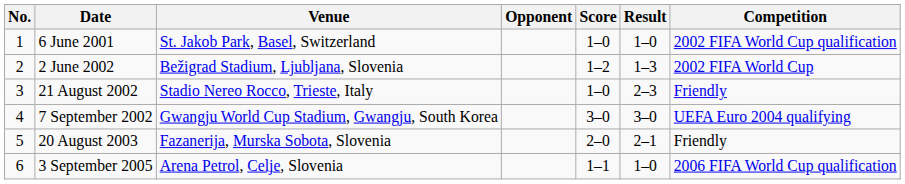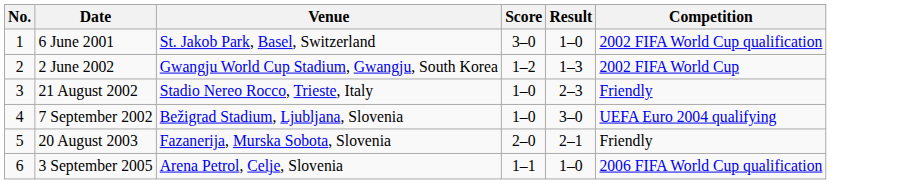 <table class="wikitable sortable">
 <tr>
 <th scope="col">No.</th>
 <th scope="col">Date</th>
 <th scope="col">Venue</th>
-<th scope="col">Opponent</th>
 <th scope="col">Score</th>
 <th scope="col">Result</th>
 <th scope="col">Competition</th>
 </tr>
 <tr>
 <td align=center>1</td>
 <td>6 June 2001</td>
 <td><a href='#'>St. Jakob Park</a>, <a href='#'>Basel</a>, Switzerland</td>
-<td></td>
-<td align=center>1–0</td>
+<td align=center>3–0</td>
 <td align=center>1–0</td>
 <td><a href='#'>2002 FIFA World Cup qualification</a></td>
 </tr>
 <tr>
 <td align=center>2</td>
 <td>2 June 2002</td>
-<td><a href='#'>Bežigrad Stadium</a>, <a href='#'>Ljubljana</a>, Slovenia</td>
-<td></td>
+<td><a href='#'>Gwangju World Cup Stadium</a>, <a href='#'>Gwangju</a>, South Korea</td>
 <td align=center>1–2</td>
 <td align=center>1–3</td>
 <td><a href='#'>2002 FIFA World Cup</a></td>
 </tr>
 <tr>
 <td align=center>3</td>
 <td>21 August 2002</td>
 <td><a href='#'>Stadio Nereo Rocco</a>, <a href='#'>Trieste</a>, Italy</td>
-<td></td>
 <td align=center>1–0</td>
 <td align=center>2–3</td>
 <td><a href='#'>Friendly</a></td>
 </tr>
 <tr>
 <td align=center>4</td>
 <td>7 September 2002</td>
-<td><a href='#'>Gwangju World Cup Stadium</a>, <a href='#'>Gwangju</a>, South Korea</td>
-<td></td>
-<td align=center>3–0</td>
+<td><a href='#'>Bežigrad Stadium</a>, <a href='#'>Ljubljana</a>, Slovenia</td>
+<td align=center>1–0</td>
 <td align=center>3–0</td>
 <td><a href='#'>UEFA Euro 2004 qualifying</a></td>
 </tr>
 <tr>
 <td align=center>5</td>
 <td>20 August 2003</td>
 <td><a href='#'>Fazanerija</a>, <a href='#'>Murska Sobota</a>, Slovenia</td>
-<td></td>
 <td align=center>2–0</td>
 <td align=center>2–1</td>
 <td>Friendly</td>
 </tr>
 <tr>
 <td align=center>6</td>
 <td>3 September 2005</td>
 <td><a href='#'>Arena Petrol</a>, <a href='#'>Celje</a>, Slovenia</td>
-<td></td>
 <td align=center>1–1</td>
 <td align=center>1–0</td>
 <td><a href='#'>2006 FIFA World Cup qualification</a></td>
 </tr>
 </table>
